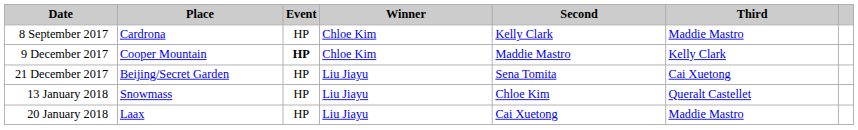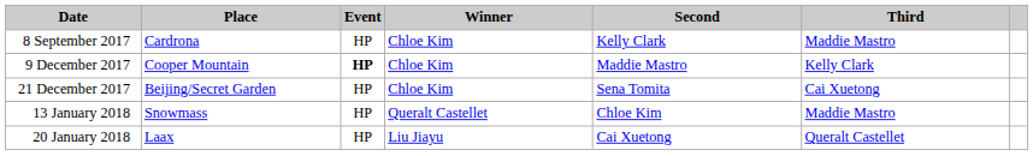 <table class="wikitable plainrowheaders" style="background:#fff; font-size:86%; line-height:16px; border:grey solid 1px; border-collapse:collapse;">
 <tr style="background:#ccc; text-align:center;">
 <th scope="col" style="background:#ccc; width:120px;">Date</th>
 <th scope="col" style="background:#ccc; width:180px;">Place</th>
 <th scope="col" style="background:#ccc; width:30px;">Event</th>
 <th scope="col" style="background:#ccc; width:188px;">Winner</th>
 <th scope="col" style="background:#ccc; width:188px;">Second</th>
 <th scope="col" style="background:#ccc; width:188px;">Third</th>
 <th scope="col" style="background:#ccc; width:10px;"></th>
 </tr>
 <tr>
 <td align=right>8 September 2017  </td>
 <td> <a href='#'>Cardrona</a></td>
 <td align=center>HP</td>
 <td> <a href='#'>Chloe Kim</a></td>
 <td> <a href='#'>Kelly Clark</a></td>
 <td> <a href='#'>Maddie Mastro</a></td>
 <td></td>
 </tr>
 <tr>
 <td align=right>9 December 2017  </td>
 <td> <a href='#'>Cooper Mountain</a></td>
 <td align=center><strong>HP</strong></td>
 <td> <a href='#'>Chloe Kim</a></td>
 <td> <a href='#'>Maddie Mastro</a></td>
 <td> <a href='#'>Kelly Clark</a></td>
 <td></td>
 </tr>
 <tr>
 <td align=right>21 December 2017  </td>
 <td> <a href='#'>Beijing/Secret Garden</a></td>
 <td align=center>HP</td>
-<td> <a href='#'>Liu Jiayu</a></td>
+<td> <a href='#'>Chloe Kim</a></td>
 <td> <a href='#'>Sena Tomita</a></td>
 <td> <a href='#'>Cai Xuetong</a></td>
 <td></td>
 </tr>
 <tr>
 <td align=right>13 January 2018  </td>
 <td> <a href='#'>Snowmass</a></td>
 <td align=center>HP</td>
-<td> <a href='#'>Liu Jiayu</a></td>
+<td> <a href='#'>Queralt Castellet</a></td>
 <td> <a href='#'>Chloe Kim</a></td>
-<td> <a href='#'>Queralt Castellet</a></td>
+<td> <a href='#'>Maddie Mastro</a></td>
 <td></td>
 </tr>
 <tr>
 <td align=right>20 January 2018  </td>
 <td> <a href='#'>Laax</a></td>
 <td align=center>HP</td>
 <td> <a href='#'>Liu Jiayu</a></td>
 <td> <a href='#'>Cai Xuetong</a></td>
-<td> <a href='#'>Maddie Mastro</a></td>
+<td> <a href='#'>Queralt Castellet</a></td>
 <td></td>
 </tr>
 </table>
